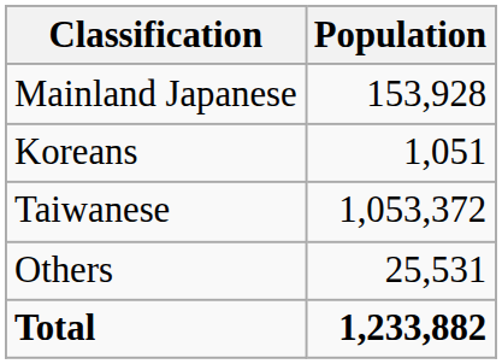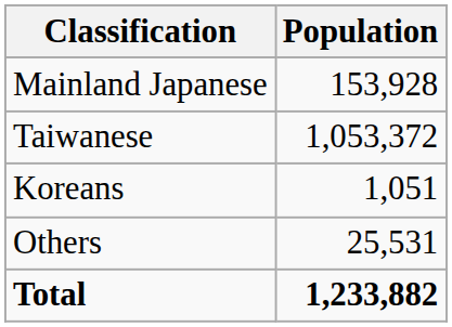 <table class=wikitable>
 <tr>
 <th>Classification</th>
 <th>Population</th>
 </tr>
 <tr>
 <td>Mainland Japanese</td>
 <td align=right>153,928</td>
 </tr>
 <tr>
+<td>Taiwanese</td>
+<td align=right>1,053,372</td>
+</tr>
+<tr>
 <td>Koreans</td>
 <td align=right>1,051</td>
-</tr>
-<tr>
-<td>Taiwanese</td>
-<td align=right>1,053,372</td>
 </tr>
 <tr>
 <td>Others</td>
 <td align=right>25,531</td>
 </tr>
 <tr>
 <td><strong>Total</strong></td>
 <td align=right><strong>1,233,882</strong></td>
 </tr>
 </table>
